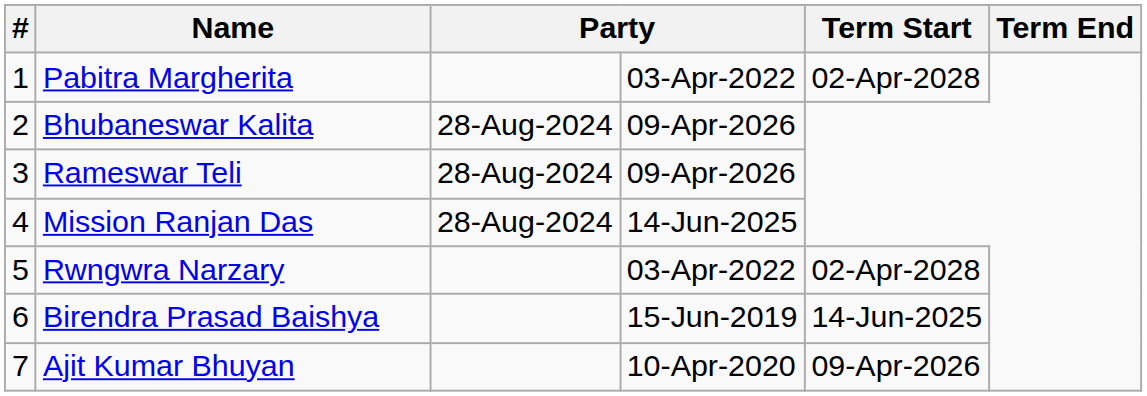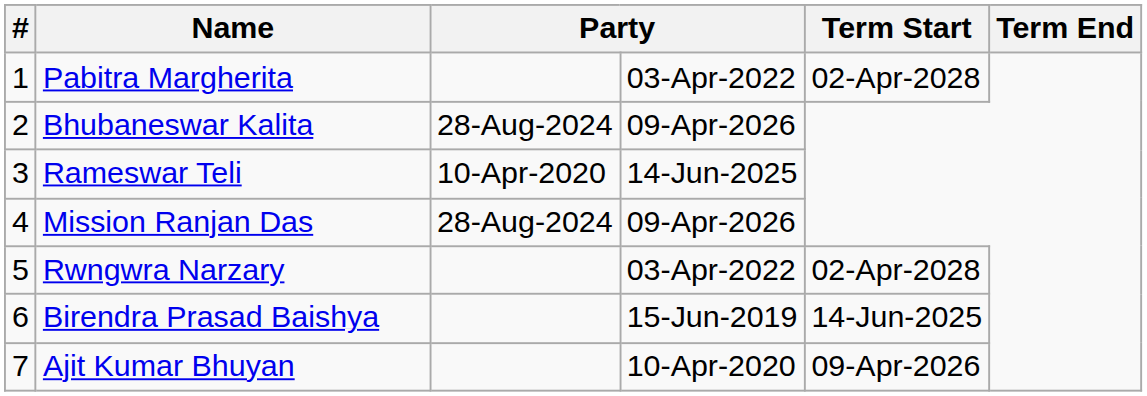 <table class="wikitable sortable">
 <tr>
 <th>#</th>
 <th style="width:200px">Name</th>
 <th colspan="2">Party</th>
 <th>Term Start</th>
 <th>Term End</th>
 </tr>
 <tr>
 <td>1</td>
 <td><a href='#'>Pabitra Margherita</a></td>
 <td></td>
 <td>03-Apr-2022</td>
 <td>02-Apr-2028</td>
 </tr>
 <tr>
 <td>2</td>
 <td><a href='#'>Bhubaneswar Kalita</a></td>
 <td>28-Aug-2024</td>
 <td>09-Apr-2026</td>
 </tr>
 <tr>
 <td>3</td>
 <td><a href='#'>Rameswar Teli</a></td>
-<td>28-Aug-2024</td>
-<td>09-Apr-2026</td>
+<td>10-Apr-2020</td>
+<td>14-Jun-2025</td>
 </tr>
 <tr>
 <td>4</td>
 <td><a href='#'>Mission Ranjan Das</a></td>
 <td>28-Aug-2024</td>
-<td>14-Jun-2025</td>
+<td>09-Apr-2026</td>
 </tr>
 <tr>
 <td>5</td>
 <td><a href='#'>Rwngwra Narzary</a></td>
 <td></td>
 <td>03-Apr-2022</td>
 <td>02-Apr-2028</td>
 </tr>
 <tr>
 <td>6</td>
 <td><a href='#'>Birendra Prasad Baishya</a></td>
 <td></td>
 <td>15-Jun-2019</td>
 <td>14-Jun-2025</td>
 </tr>
 <tr>
 <td>7</td>
 <td><a href='#'>Ajit Kumar Bhuyan</a></td>
 <td></td>
 <td>10-Apr-2020</td>
 <td>09-Apr-2026</td>
 </tr>
 </table>
